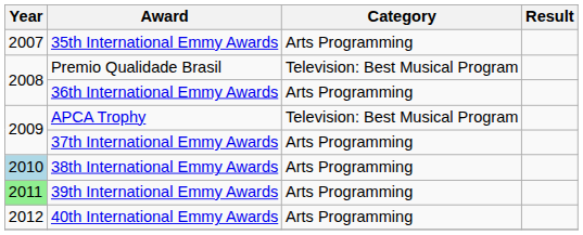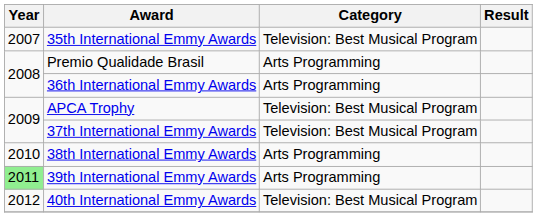 <table class="wikitable">
 <tr>
 <th>Year</th>
 <th>Award</th>
 <th>Category</th>
 <th>Result</th>
 </tr>
 <tr>
 <td>2007</td>
 <td><a href='#'>35th International Emmy Awards</a></td>
-<td>Arts Programming</td>
+<td>Television: Best Musical Program</td>
 <td></td>
 </tr>
 <tr>
 <td rowspan="2">2008</td>
 <td>Premio Qualidade Brasil</td>
-<td>Television: Best Musical Program</td>
+<td>Arts Programming</td>
 <td></td>
 </tr>
 <tr>
 <td><a href='#'>36th International Emmy Awards</a></td>
 <td>Arts Programming</td>
 <td></td>
 </tr>
 <tr>
 <td rowspan="2">2009</td>
 <td><a href='#'>APCA Trophy</a></td>
 <td>Television: Best Musical Program</td>
 <td></td>
 </tr>
 <tr>
 <td><a href='#'>37th International Emmy Awards</a></td>
-<td>Arts Programming</td>
+<td>Television: Best Musical Program</td>
 <td></td>
 </tr>
 <tr>
-<td style="background: lightblue;">2010</td>
+<td>2010</td>
 <td><a href='#'>38th International Emmy Awards</a></td>
 <td>Arts Programming</td>
 <td></td>
 </tr>
 <tr>
 <td style="background: lightgreen;">2011</td>
 <td><a href='#'>39th International Emmy Awards</a></td>
 <td>Arts Programming</td>
 <td></td>
 </tr>
 <tr>
 <td>2012</td>
 <td><a href='#'>40th International Emmy Awards</a></td>
-<td>Arts Programming</td>
+<td>Television: Best Musical Program</td>
 <td></td>
 </tr>
 <tr>
 </tr>
 </table>
